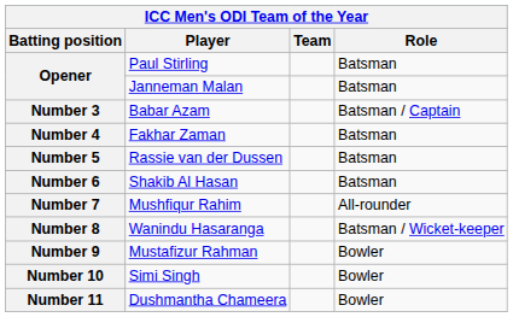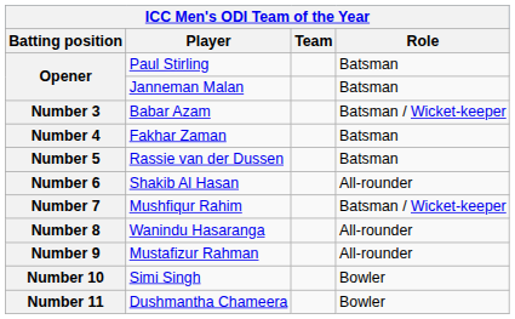 <table class="wikitable plainrowheaders">
 <tr style="background:#9cf;">
 <th colspan="5"><a href='#'>ICC Men's ODI Team of the Year</a></th>
 </tr>
 <tr>
 <th>Batting position</th>
 <th>Player</th>
 <th>Team</th>
 <th>Role</th>
 </tr>
 <tr>
 <th scope=row style=text-align:center; rowspan=2>Opener</th>
 <td><a href='#'>Paul Stirling</a></td>
 <td></td>
 <td>Batsman</td>
 </tr>
 <tr>
 <td><a href='#'>Janneman Malan</a></td>
 <td></td>
 <td>Batsman</td>
 </tr>
 <tr>
 <th scope=row style=text-align:center;>Number 3</th>
 <td><a href='#'>Babar Azam</a></td>
 <td></td>
-<td>Batsman / <a href='#'>Captain</a></td>
+<td>Batsman / <a href='#'>Wicket-keeper</a></td>
 </tr>
 <tr>
 <th scope=row style=text-align:center;>Number 4</th>
 <td><a href='#'>Fakhar Zaman</a></td>
 <td></td>
 <td>Batsman</td>
 </tr>
 <tr>
 <th scope=row style=text-align:center;>Number 5</th>
 <td><a href='#'>Rassie van der Dussen</a></td>
 <td></td>
 <td>Batsman</td>
 </tr>
 <tr>
 <th scope=row style=text-align:center;>Number 6</th>
 <td><a href='#'>Shakib Al Hasan</a></td>
 <td></td>
-<td>Batsman</td>
+<td>All-rounder</td>
 </tr>
 <tr>
 <th scope=row style=text-align:center;>Number 7</th>
 <td><a href='#'>Mushfiqur Rahim</a></td>
 <td></td>
-<td>All-rounder</td>
+<td>Batsman / <a href='#'>Wicket-keeper</a></td>
 </tr>
 <tr>
 <th scope=row style=text-align:center;>Number 8</th>
 <td><a href='#'>Wanindu Hasaranga</a></td>
 <td></td>
-<td>Batsman / <a href='#'>Wicket-keeper</a></td>
+<td>All-rounder</td>
 </tr>
 <tr>
 <th scope=row style=text-align:center;>Number 9</th>
 <td><a href='#'>Mustafizur Rahman</a></td>
 <td></td>
-<td>Bowler</td>
+<td>All-rounder</td>
 </tr>
 <tr>
 <th scope=row style=text-align:center;>Number 10</th>
 <td><a href='#'>Simi Singh</a></td>
 <td></td>
 <td>Bowler</td>
 </tr>
 <tr>
 <th scope=row style=text-align:center;>Number 11</th>
 <td><a href='#'>Dushmantha Chameera</a></td>
 <td></td>
 <td>Bowler</td>
 </tr>
 </table>
